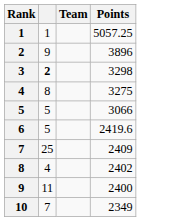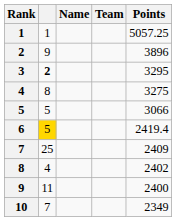 <table class="wikitable">
 <tr>
 <th scope="col">Rank</th>
 <th scope="col"></th>
+<th scope="col">Name</th>
 <th scope="col">Team</th>
 <th scope="col">Points</th>
 </tr>
 <tr>
 <th scope="row">1</th>
 <td style="text-align:center;">1</td>
 <td></td>
+<td></td>
 <td style="text-align:right;">5057.25</td>
 </tr>
 <tr>
 <th scope="row">2</th>
 <td style="text-align:center;">9</td>
+<td></td>
 <td></td>
 <td style="text-align:right;">3896</td>
 </tr>
 <tr>
 <th scope="row">3</th>
 <td style="text-align:center;"><strong>2</strong></td>
 <td></td>
-<td style="text-align:right;">3298</td>
+<td></td>
+<td style="text-align:right;">3295</td>
 </tr>
 <tr>
 <th scope="row">4</th>
 <td style="text-align:center;">8</td>
+<td></td>
 <td></td>
 <td style="text-align:right;">3275</td>
 </tr>
 <tr>
 <th scope="row">5</th>
 <td style="text-align:center;">5</td>
 <td></td>
+<td></td>
 <td style="text-align:right;">3066</td>
 </tr>
 <tr>
 <th scope="row">6</th>
-<td style="text-align:center;">5</td>
+<td style="background: gold; text-align:center;">5</td>
 <td></td>
-<td style="text-align:right;">2419.6</td>
+<td></td>
+<td style="text-align:right;">2419.4</td>
 </tr>
 <tr>
 <th scope="row">7</th>
 <td style="text-align:center;">25</td>
+<td></td>
 <td></td>
 <td style="text-align:right;">2409</td>
 </tr>
 <tr>
 <th scope="row">8</th>
 <td style="text-align:center;">4</td>
 <td></td>
+<td></td>
 <td style="text-align:right;">2402</td>
 </tr>
 <tr>
 <th scope="row">9</th>
 <td style="text-align:center;">11</td>
+<td></td>
 <td></td>
 <td style="text-align:right;">2400</td>
 </tr>
 <tr>
 <th scope="row">10</th>
 <td style="text-align:center;">7</td>
 <td></td>
+<td></td>
 <td style="text-align:right;">2349</td>
 </tr>
 </table>
